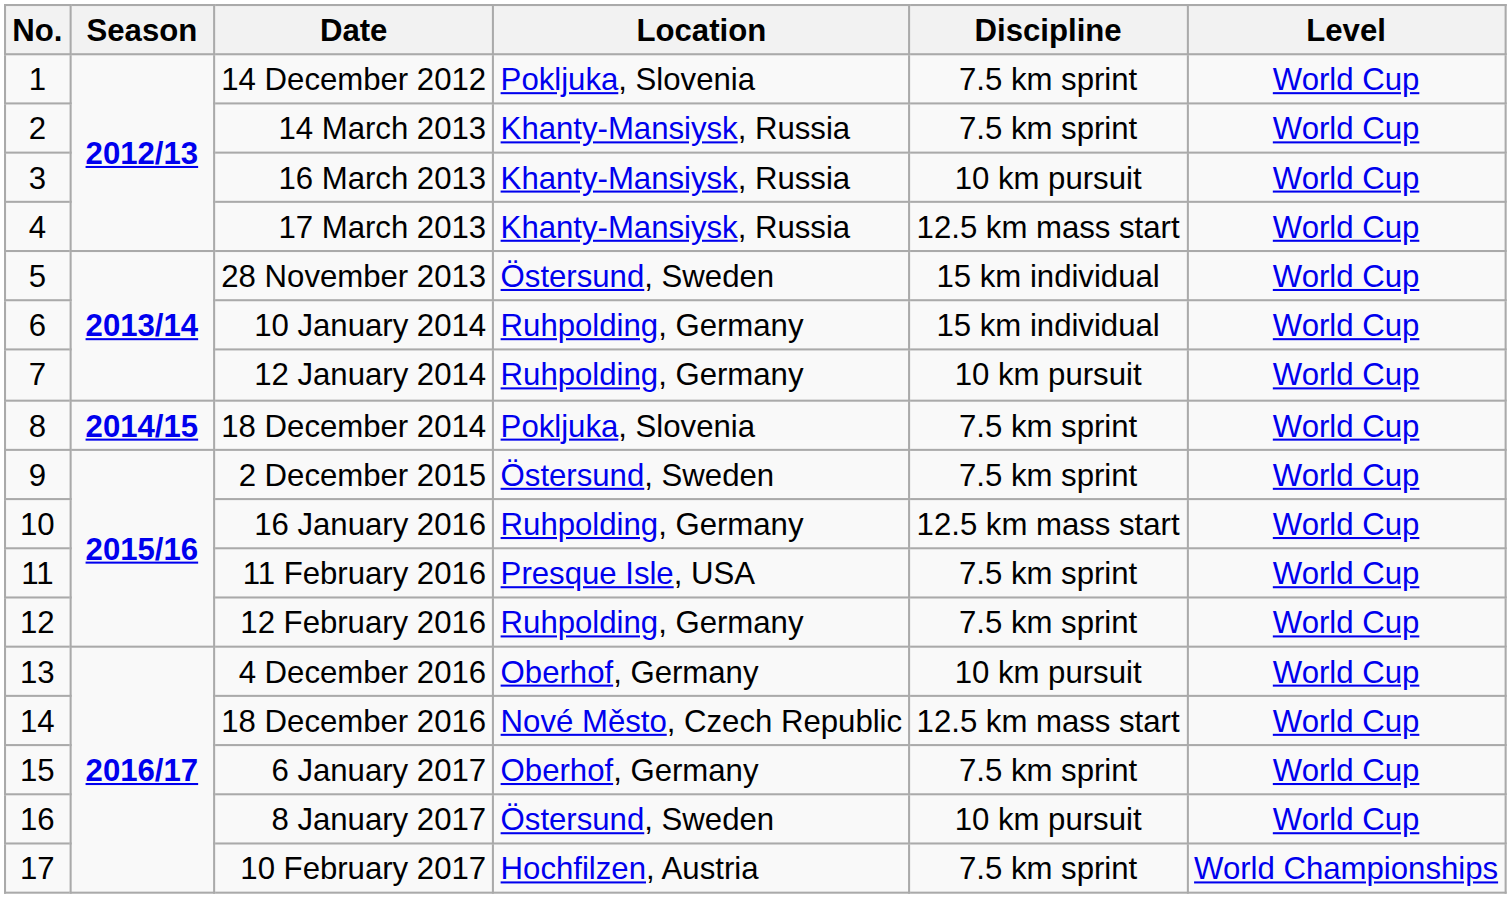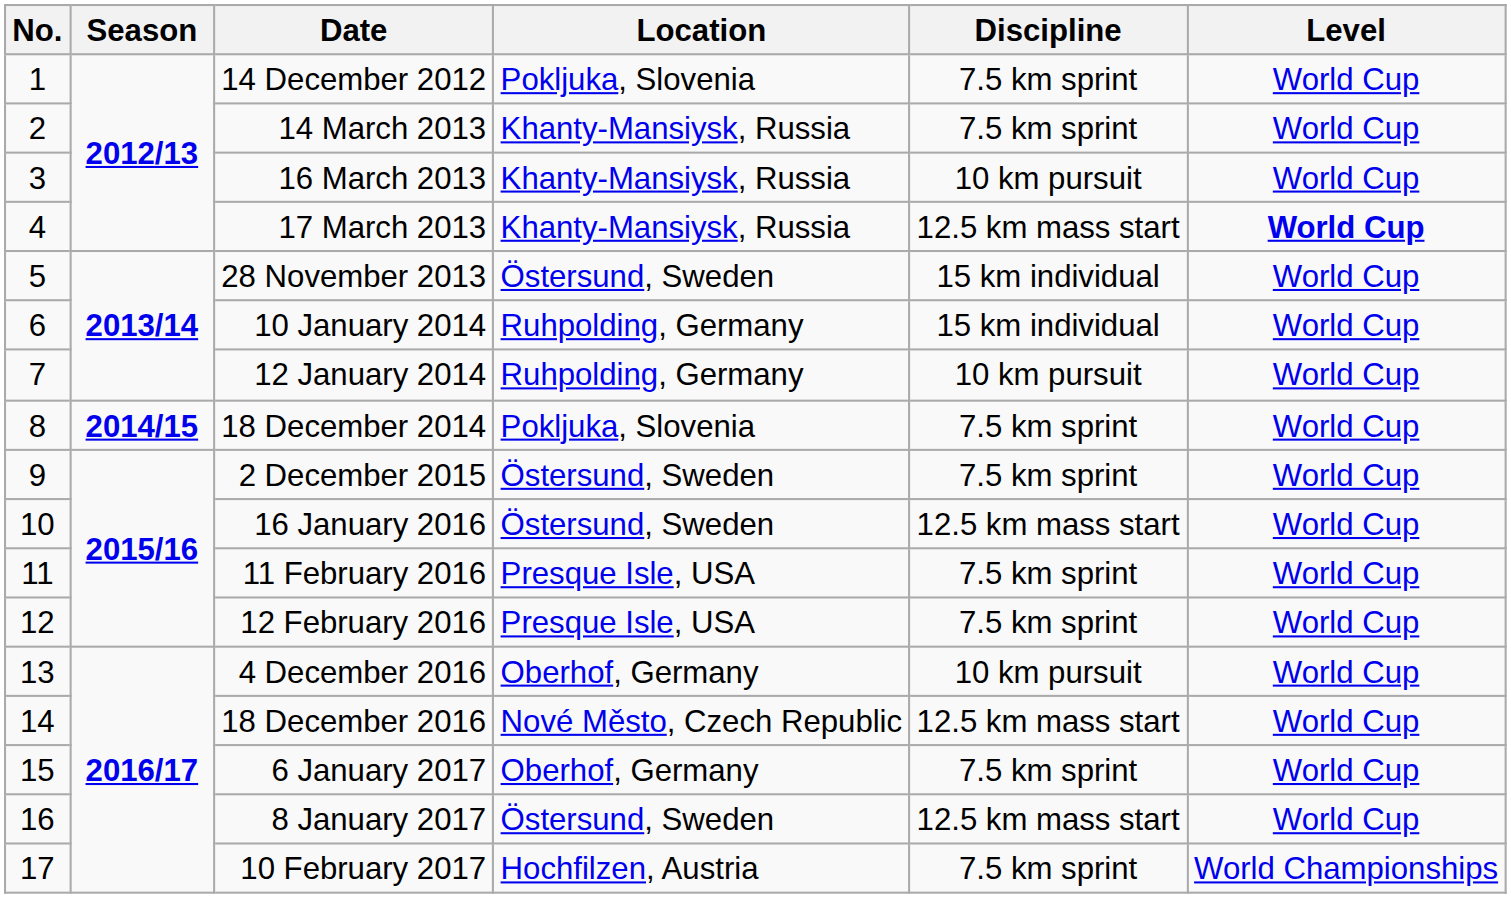 <table class="wikitable" style="text-align:center; font-size:95%;">
 <tr style="background:#efefef;">
 <th>No.</th>
 <th>Season</th>
 <th>Date</th>
 <th>Location</th>
 <th>Discipline</th>
 <th>Level</th>
 </tr>
 <tr>
 <td align=center>1</td>
 <td rowspan=4 align=center><strong> <a href='#'>2012/13</a> </strong></td>
 <td align=right>14 December 2012</td>
 <td align=left> <a href='#'>Pokljuka</a>, Slovenia</td>
 <td>7.5 km sprint</td>
 <td><a href='#'>World Cup</a></td>
 </tr>
 <tr>
 <td align=center>2</td>
 <td align=right>14 March 2013</td>
 <td align=left> <a href='#'>Khanty-Mansiysk</a>, Russia</td>
 <td>7.5 km sprint</td>
 <td><a href='#'>World Cup</a></td>
 </tr>
 <tr>
 <td align=center>3</td>
 <td align=right>16 March 2013</td>
 <td align=left> <a href='#'>Khanty-Mansiysk</a>, Russia</td>
 <td>10 km pursuit</td>
 <td><a href='#'>World Cup</a></td>
 </tr>
 <tr>
 <td align=center>4</td>
 <td align=right>17 March 2013</td>
 <td align=left> <a href='#'>Khanty-Mansiysk</a>, Russia</td>
 <td>12.5 km mass start</td>
-<td><a href='#'>World Cup</a></td>
+<td><strong><a href='#'>World Cup</a></strong></td>
 </tr>
 <tr>
 <td align=center>5</td>
 <td rowspan=3 align=center><strong><a href='#'>2013/14</a></strong></td>
 <td align=right>28 November 2013</td>
 <td align=left> <a href='#'>Östersund</a>, Sweden</td>
 <td>15 km individual</td>
 <td><a href='#'>World Cup</a></td>
 </tr>
 <tr>
 <td align=center>6</td>
 <td align=right>10 January 2014</td>
 <td align=left> <a href='#'>Ruhpolding</a>, Germany</td>
 <td>15 km individual</td>
 <td><a href='#'>World Cup</a></td>
 </tr>
 <tr>
 <td align=center>7</td>
 <td align=right>12 January 2014</td>
 <td align=left> <a href='#'>Ruhpolding</a>, Germany</td>
 <td>10 km pursuit</td>
 <td><a href='#'>World Cup</a></td>
 </tr>
 <tr>
 <td align=center>8</td>
 <td align=center><strong><a href='#'>2014/15</a></strong></td>
 <td align=right>18 December 2014</td>
 <td align=left> <a href='#'>Pokljuka</a>, Slovenia</td>
 <td>7.5 km sprint</td>
 <td><a href='#'>World Cup</a></td>
 </tr>
 <tr>
 <td align=center>9</td>
 <td rowspan=4 align=center><strong><a href='#'>2015/16</a></strong></td>
 <td align=right>2 December 2015</td>
 <td align=left> <a href='#'>Östersund</a>, Sweden</td>
 <td>7.5 km sprint</td>
 <td><a href='#'>World Cup</a></td>
 </tr>
 <tr>
 <td align=center>10</td>
 <td align=right>16 January 2016</td>
-<td align=left> <a href='#'>Ruhpolding</a>, Germany</td>
+<td align=left> <a href='#'>Östersund</a>, Sweden</td>
 <td>12.5 km mass start</td>
 <td><a href='#'>World Cup</a></td>
 </tr>
 <tr>
 <td align=center>11</td>
 <td align=right>11 February 2016</td>
 <td align=left> <a href='#'>Presque Isle</a>, USA</td>
 <td>7.5 km sprint</td>
 <td><a href='#'>World Cup</a></td>
 </tr>
 <tr>
 <td align=center>12</td>
 <td align=right>12 February 2016</td>
-<td align=left> <a href='#'>Ruhpolding</a>, Germany</td>
+<td align=left> <a href='#'>Presque Isle</a>, USA</td>
 <td>7.5 km sprint</td>
 <td><a href='#'>World Cup</a></td>
 </tr>
 <tr>
 <td align=center>13</td>
 <td rowspan=5 align=center><strong><a href='#'>2016/17</a></strong></td>
 <td align=right>4 December 2016</td>
 <td align=left> <a href='#'>Oberhof</a>, Germany</td>
 <td>10 km pursuit</td>
 <td><a href='#'>World Cup</a></td>
 </tr>
 <tr>
 <td align=center>14</td>
 <td align=right>18 December 2016</td>
 <td align=left> <a href='#'>Nové Město</a>, Czech Republic</td>
 <td>12.5 km mass start</td>
 <td><a href='#'>World Cup</a></td>
 </tr>
 <tr>
 <td align=center>15</td>
 <td align=right>6 January 2017</td>
 <td align=left> <a href='#'>Oberhof</a>, Germany</td>
 <td>7.5 km sprint</td>
 <td><a href='#'>World Cup</a></td>
 </tr>
 <tr>
 <td align=center>16</td>
 <td align=right>8 January 2017</td>
 <td align=left> <a href='#'>Östersund</a>, Sweden</td>
-<td>10 km pursuit</td>
+<td>12.5 km mass start</td>
 <td><a href='#'>World Cup</a></td>
 </tr>
 <tr>
 <td align=center>17</td>
 <td align=right>10 February 2017</td>
 <td align=left> <a href='#'>Hochfilzen</a>, Austria</td>
 <td>7.5 km sprint</td>
 <td><a href='#'>World Championships</a></td>
 </tr>
 </table>
